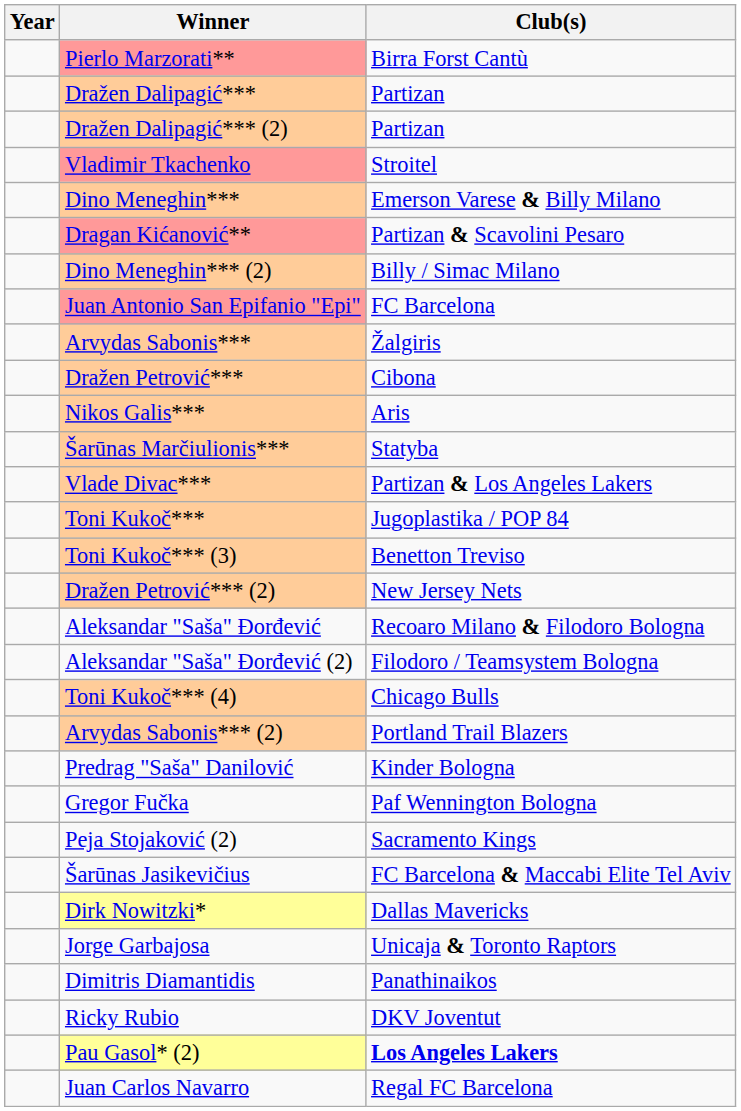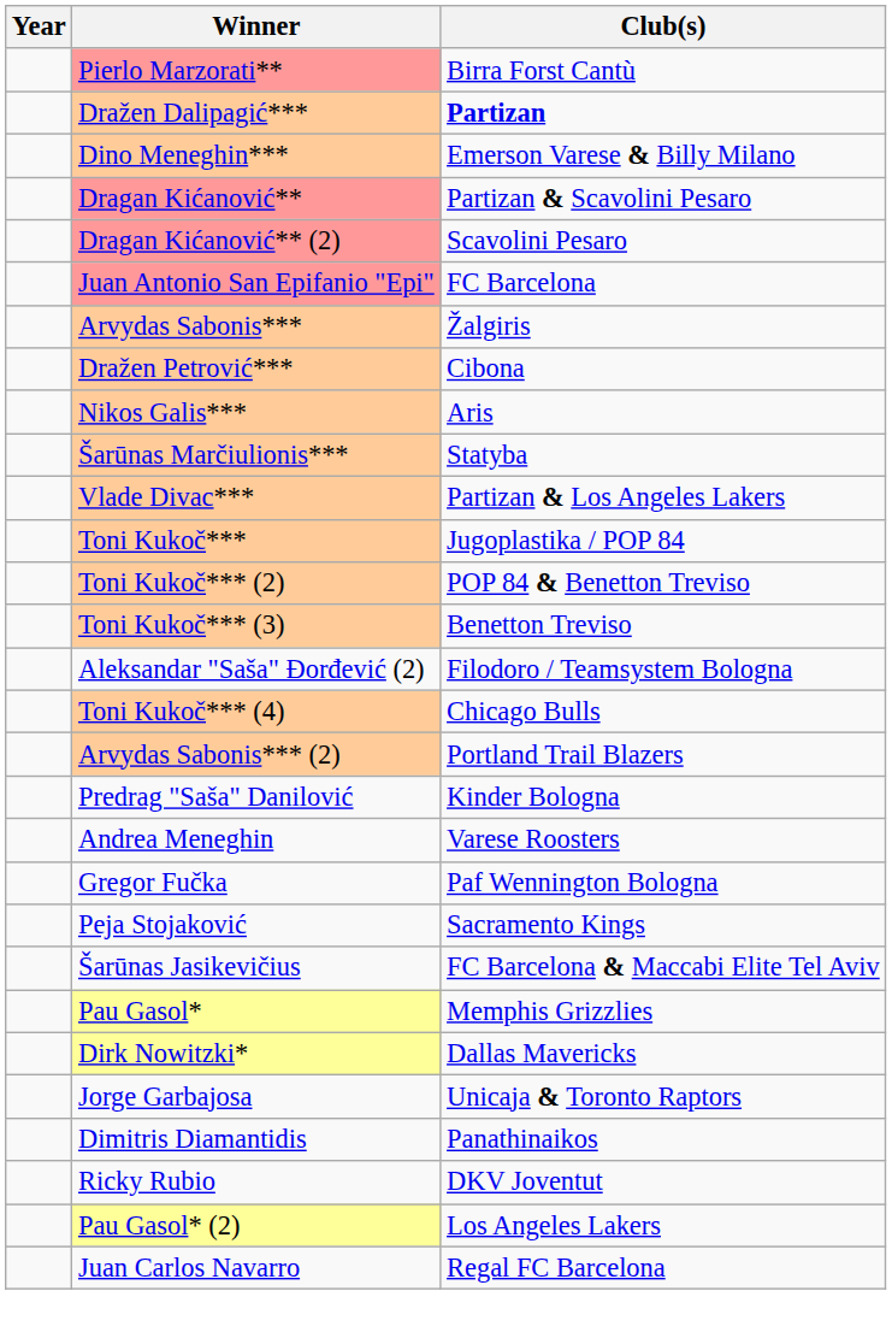 <table class="wikitable sortable">
 <tr>
 <th>Year</th>
 <th>Winner</th>
 <th>Club(s)</th>
 </tr>
 <tr>
 <td></td>
 <td !scope="row" style="background-color:#FF9999"> <a href='#'>Pierlo Marzorati</a>**</td>
 <td> <a href='#'>Birra Forst Cantù</a></td>
 </tr>
 <tr>
 <td></td>
 <td !scope="row" style="background-color:#FFCC99"> <a href='#'>Dražen Dalipagić</a>***</td>
-<td> <a href='#'>Partizan</a></td>
-</tr>
-<tr>
-<td></td>
-<td !scope="row" style="background-color:#FFCC99"> <a href='#'>Dražen Dalipagić</a>*** (2)</td>
-<td> <a href='#'>Partizan</a></td>
-</tr>
-<tr>
-<td></td>
-<td !scope="row" style="background-color:#FF9999"> <a href='#'>Vladimir Tkachenko</a></td>
-<td> <a href='#'>Stroitel</a></td>
+<td><strong> <a href='#'>Partizan</a></strong></td>
 </tr>
 <tr>
 <td></td>
 <td !scope="row" style="background-color:#FFCC99"> <a href='#'>Dino Meneghin</a>***</td>
 <td> <a href='#'>Emerson Varese</a> <strong>&</strong>  <a href='#'>Billy Milano</a></td>
 </tr>
 <tr>
 <td></td>
 <td !scope="row" style="background-color:#FF9999"> <a href='#'>Dragan Kićanović</a>**</td>
 <td> <a href='#'>Partizan</a> <strong>&</strong>  <a href='#'>Scavolini Pesaro</a></td>
 </tr>
 <tr>
 <td></td>
-<td !scope="row" style="background-color:#FFCC99"> <a href='#'>Dino Meneghin</a>*** (2)</td>
-<td> <a href='#'>Billy / Simac Milano</a></td>
+<td !scope="row" style="background-color:#FF9999"> <a href='#'>Dragan Kićanović</a>** (2)</td>
+<td> <a href='#'>Scavolini Pesaro</a></td>
 </tr>
 <tr>
 <td></td>
 <td !scope="row" style="background-color:#FF9999"> <a href='#'>Juan Antonio San Epifanio "Epi"</a></td>
 <td> <a href='#'>FC Barcelona</a></td>
 </tr>
 <tr>
 <td></td>
 <td !scope="row" style="background-color:#FFCC99"> <a href='#'>Arvydas Sabonis</a>***</td>
 <td> <a href='#'>Žalgiris</a></td>
 </tr>
 <tr>
 <td></td>
 <td !scope="row" style="background-color:#FFCC99"> <a href='#'>Dražen Petrović</a>***</td>
 <td> <a href='#'>Cibona</a></td>
 </tr>
 <tr>
 <td></td>
 <td !scope="row" style="background-color:#FFCC99"> <a href='#'>Nikos Galis</a>***</td>
 <td> <a href='#'>Aris</a></td>
 </tr>
 <tr>
 <td></td>
 <td !scope="row" style="background-color:#FFCC99"> <a href='#'>Šarūnas Marčiulionis</a>***</td>
 <td> <a href='#'>Statyba</a></td>
 </tr>
 <tr>
 <td></td>
 <td !scope="row" style="background-color:#FFCC99"> <a href='#'>Vlade Divac</a>***</td>
 <td> <a href='#'>Partizan</a> <strong>&</strong>  <a href='#'>Los Angeles Lakers</a></td>
 </tr>
 <tr>
 <td></td>
 <td !scope="row" style="background-color:#FFCC99"> <a href='#'>Toni Kukoč</a>***</td>
 <td> <a href='#'>Jugoplastika / POP 84</a></td>
 </tr>
 <tr>
 <td></td>
-<td !scope="row" style="background-color:#FFCC99"> <a href='#'>Toni Kukoč</a>*** (3)</td>
-<td> <a href='#'>Benetton Treviso</a></td>
+<td !scope="row" style="background-color:#FFCC99">  <a href='#'>Toni Kukoč</a>*** (2)</td>
+<td> <a href='#'>POP 84</a> <strong>&</strong>  <a href='#'>Benetton Treviso</a></td>
 </tr>
 <tr>
 <td></td>
-<td !scope="row" style="background-color:#FFCC99"> <a href='#'>Dražen Petrović</a>*** (2)</td>
-<td> <a href='#'>New Jersey Nets</a></td>
-</tr>
-<tr>
-<td></td>
-<td> <a href='#'>Aleksandar "Saša" Đorđević</a></td>
-<td> <a href='#'>Recoaro Milano</a> <strong>&</strong>  <a href='#'>Filodoro Bologna</a></td>
+<td !scope="row" style="background-color:#FFCC99"> <a href='#'>Toni Kukoč</a>*** (3)</td>
+<td> <a href='#'>Benetton Treviso</a></td>
 </tr>
 <tr>
 <td></td>
 <td> <a href='#'>Aleksandar "Saša" Đorđević</a> (2)</td>
 <td> <a href='#'>Filodoro / Teamsystem Bologna</a></td>
 </tr>
 <tr>
 <td></td>
 <td !scope="row" style="background-color:#FFCC99"> <a href='#'>Toni Kukoč</a>*** (4)</td>
 <td> <a href='#'>Chicago Bulls</a></td>
 </tr>
 <tr>
 <td></td>
 <td !scope="row" style="background-color:#FFCC99"> <a href='#'>Arvydas Sabonis</a>*** (2)</td>
 <td> <a href='#'>Portland Trail Blazers</a></td>
 </tr>
 <tr>
 <td></td>
 <td> <a href='#'>Predrag "Saša" Danilović</a></td>
 <td> <a href='#'>Kinder Bologna</a></td>
 </tr>
 <tr>
 <td></td>
+<td> <a href='#'>Andrea Meneghin</a></td>
+<td> <a href='#'>Varese Roosters</a></td>
+</tr>
+<tr>
+<td></td>
 <td> <a href='#'>Gregor Fučka</a></td>
 <td> <a href='#'>Paf Wennington Bologna</a></td>
 </tr>
 <tr>
 <td></td>
-<td> <a href='#'>Peja Stojaković</a> (2)</td>
+<td> <a href='#'>Peja Stojaković</a></td>
 <td> <a href='#'>Sacramento Kings</a></td>
 </tr>
 <tr>
 <td></td>
 <td> <a href='#'>Šarūnas Jasikevičius</a></td>
 <td> <a href='#'>FC Barcelona</a> <strong>&</strong>  <a href='#'>Maccabi Elite Tel Aviv</a></td>
+</tr>
+<tr>
+<td></td>
+<td !scope="row" style="background-color:#FFFF99"> <a href='#'>Pau Gasol</a>*</td>
+<td> <a href='#'>Memphis Grizzlies</a></td>
 </tr>
 <tr>
 <td></td>
 <td !scope="row" style="background-color:#FFFF99"> <a href='#'>Dirk Nowitzki</a>*</td>
 <td> <a href='#'>Dallas Mavericks</a></td>
 </tr>
 <tr>
 <td></td>
 <td> <a href='#'>Jorge Garbajosa</a></td>
 <td> <a href='#'>Unicaja</a> <strong>&</strong>  <a href='#'>Toronto Raptors</a></td>
 </tr>
 <tr>
 <td></td>
 <td> <a href='#'>Dimitris Diamantidis</a></td>
 <td> <a href='#'>Panathinaikos</a></td>
 </tr>
 <tr>
 <td></td>
 <td> <a href='#'>Ricky Rubio</a></td>
 <td> <a href='#'>DKV Joventut</a></td>
 </tr>
 <tr>
 <td></td>
 <td !scope="row" style="background-color:#FFFF99"> <a href='#'>Pau Gasol</a>* (2) </td>
-<td><strong> <a href='#'>Los Angeles Lakers</a></strong></td>
+<td> <a href='#'>Los Angeles Lakers</a></td>
 </tr>
 <tr>
 <td></td>
 <td> <a href='#'>Juan Carlos Navarro</a></td>
 <td> <a href='#'>Regal FC Barcelona</a></td>
 </tr>
 </table>
